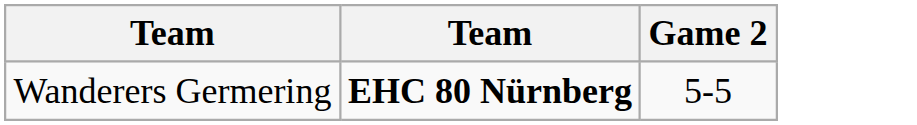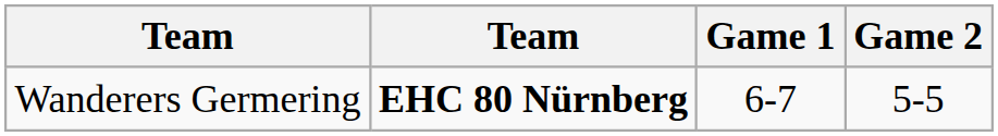 <table class="wikitable">
 <tr>
 <th>Team</th>
 <th>Team</th>
+<th>Game 1</th>
 <th>Game 2</th>
 </tr>
 <tr>
 <td>Wanderers Germering</td>
 <td><strong>EHC 80 Nürnberg</strong></td>
+<td align="center">6-7</td>
 <td align="center">5-5</td>
 </tr>
 </table>
